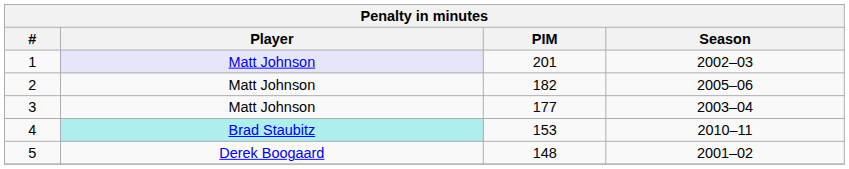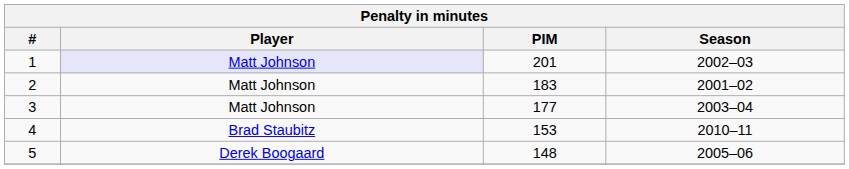 <table class="wikitable" style="text-align: center; font-size: 95%" width="70%">
 <tr>
 <th colspan="4">Penalty in minutes</th>
 </tr>
 <tr>
 <th>#</th>
 <th>Player</th>
 <th>PIM</th>
 <th>Season</th>
 </tr>
 <tr>
 <td>1</td>
 <td style="background: lavender;"><a href='#'>Matt Johnson</a></td>
 <td>201</td>
 <td>2002–03</td>
 </tr>
 <tr>
 <td>2</td>
 <td>Matt Johnson</td>
-<td>182</td>
-<td>2005–06</td>
+<td>183</td>
+<td>2001–02</td>
 </tr>
 <tr>
 <td>3</td>
 <td>Matt Johnson</td>
 <td>177</td>
 <td>2003–04</td>
 </tr>
 <tr>
 <td>4</td>
-<td style="background: paleturquoise;"><a href='#'>Brad Staubitz</a></td>
+<td><a href='#'>Brad Staubitz</a></td>
 <td>153</td>
 <td>2010–11</td>
 </tr>
 <tr>
 <td>5</td>
 <td><a href='#'>Derek Boogaard</a></td>
 <td>148</td>
-<td>2001–02</td>
+<td>2005–06</td>
 </tr>
 <tr>
 </tr>
 </table>
